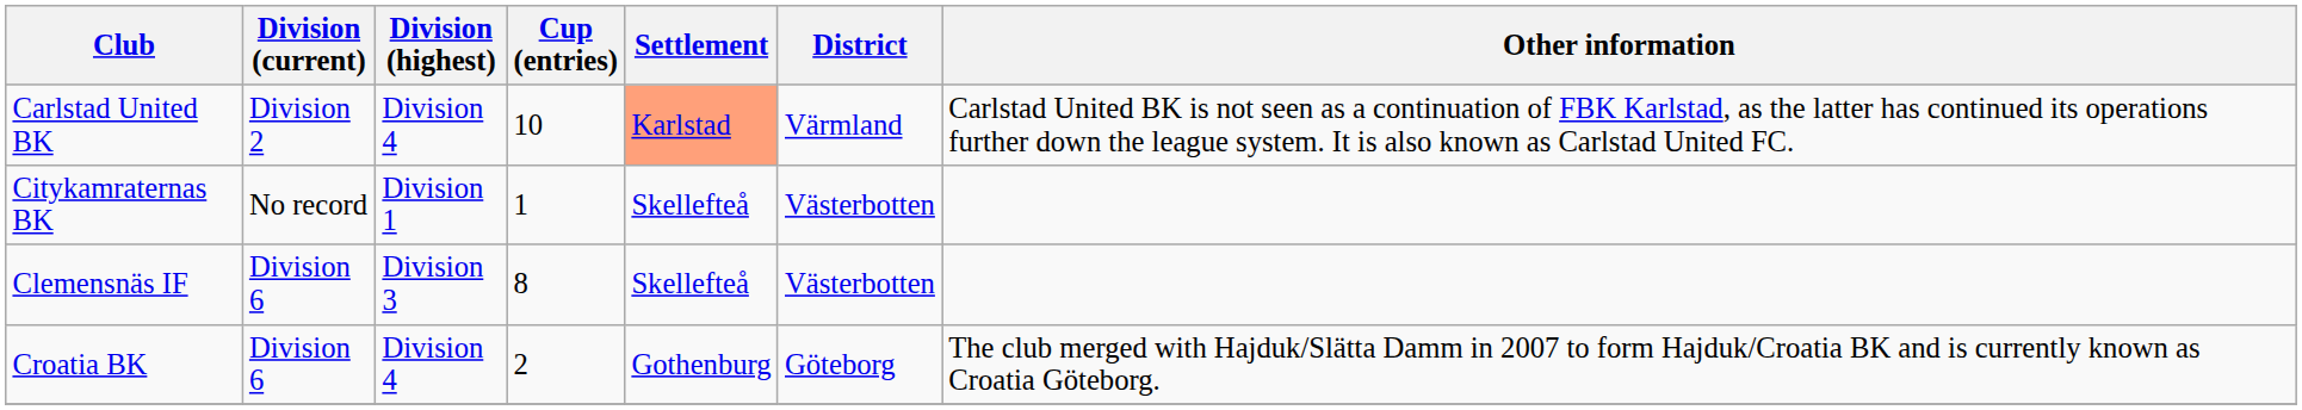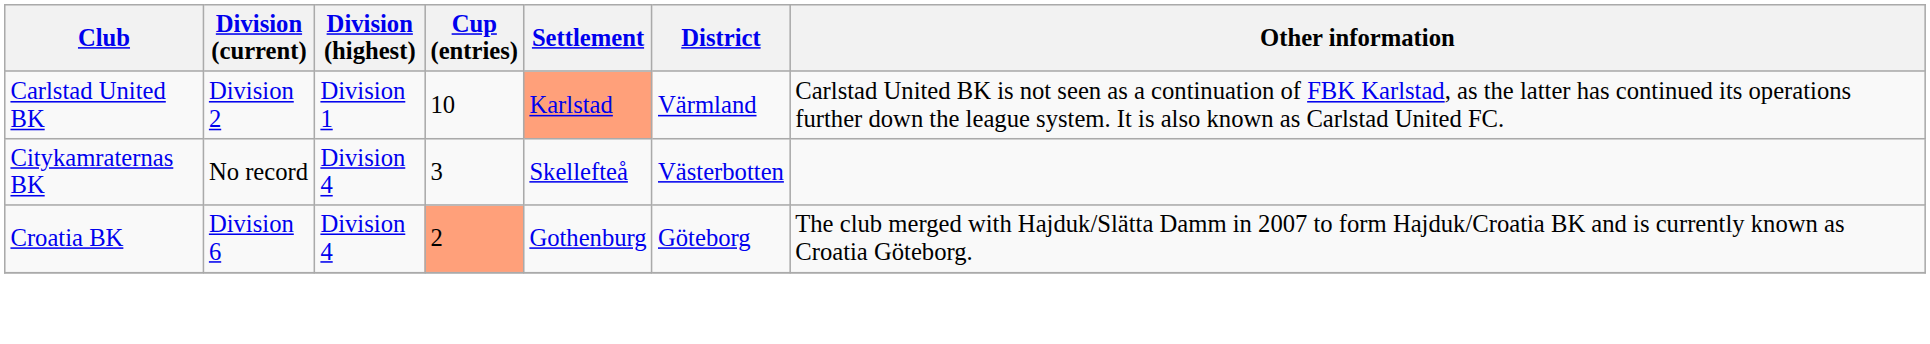 <table class="wikitable" style="text-align:left">
 <tr>
 <th style= width="180px"><a href='#'>Club</a></th>
 <th style= width="80px"><a href='#'>Division</a><br> (current)</th>
 <th style= width="80px"><a href='#'>Division</a><br> (highest)</th>
 <th style= width="60px"><a href='#'>Cup</a><br> (entries)</th>
 <th style= width="110px"><a href='#'>Settlement</a></th>
 <th style= width="110px"><a href='#'>District</a></th>
 <th style= width="230px">Other information</th>
 </tr>
 <tr>
 <td><a href='#'>Carlstad United BK</a></td>
 <td><a href='#'>Division 2</a></td>
-<td><a href='#'>Division 4</a></td>
+<td><a href='#'>Division 1</a></td>
 <td>10</td>
 <td style="background: lightsalmon;"><a href='#'>Karlstad</a></td>
 <td><a href='#'>Värmland</a></td>
 <td>Carlstad United BK is not seen as a continuation of <a href='#'>FBK Karlstad</a>, as the latter has continued its operations further down the league system. It is also known as Carlstad United FC.</td>
 </tr>
 <tr>
 <td><a href='#'>Citykamraternas BK</a></td>
 <td>No record</td>
-<td><a href='#'>Division 1</a></td>
-<td>1</td>
-<td><a href='#'>Skellefteå</a></td>
-<td><a href='#'>Västerbotten</a></td>
-<td></td>
-</tr>
-<tr>
-<td><a href='#'>Clemensnäs IF</a></td>
-<td><a href='#'>Division 6</a></td>
-<td><a href='#'>Division 3</a></td>
-<td>8</td>
+<td><a href='#'>Division 4</a></td>
+<td>3</td>
 <td><a href='#'>Skellefteå</a></td>
 <td><a href='#'>Västerbotten</a></td>
 <td></td>
 </tr>
 <tr>
 <td><a href='#'>Croatia BK</a></td>
 <td><a href='#'>Division 6</a></td>
 <td><a href='#'>Division 4</a></td>
-<td>2</td>
+<td style="background: lightsalmon;">2</td>
 <td><a href='#'>Gothenburg</a></td>
 <td><a href='#'>Göteborg</a></td>
 <td>The club merged with Hajduk/Slätta Damm in 2007 to form Hajduk/Croatia BK and is currently known as Croatia Göteborg.</td>
 </tr>
 <tr>
 </tr>
 </table>
